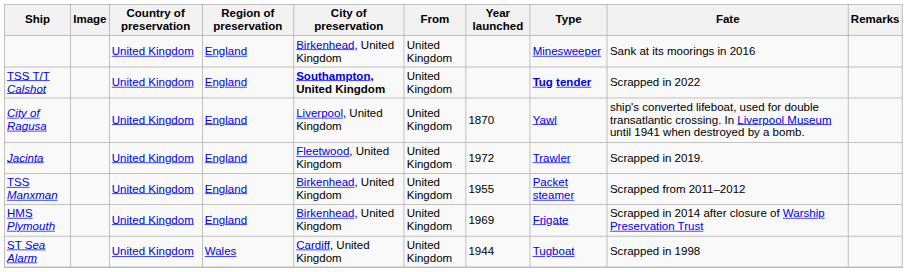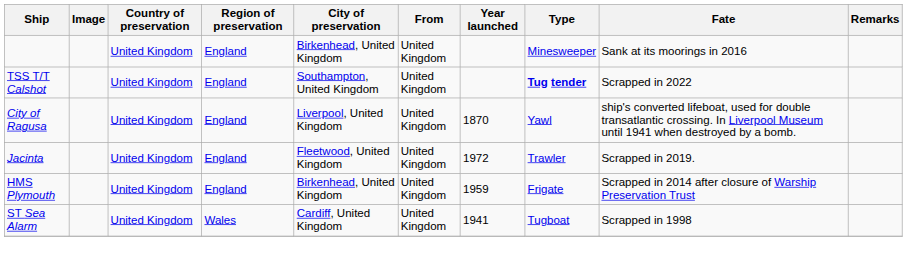 <table class="wikitable sortable">
 <tr>
 <th>Ship</th>
 <th>Image</th>
 <th>Country of preservation</th>
 <th>Region of preservation</th>
 <th>City of preservation</th>
 <th>From</th>
 <th>Year launched</th>
 <th>Type</th>
 <th>Fate</th>
 <th>Remarks</th>
 </tr>
 <tr>
 <td></td>
 <td></td>
 <td><a href='#'>United Kingdom</a></td>
 <td><a href='#'>England</a></td>
 <td><a href='#'>Birkenhead</a>, United Kingdom</td>
 <td> United Kingdom</td>
 <td></td>
 <td><a href='#'>Minesweeper</a></td>
 <td>Sank at its moorings in 2016</td>
 <td></td>
 </tr>
 <tr>
 <td data-sort-value=Calshot><a href='#'>TSS T/T <em>Calshot</em></a></td>
 <td></td>
 <td><a href='#'>United Kingdom</a></td>
 <td><a href='#'>England</a></td>
-<td><strong><a href='#'>Southampton</a>, United Kingdom</strong></td>
+<td><a href='#'>Southampton</a>, United Kingdom</td>
 <td> United Kingdom</td>
 <td></td>
 <td><strong><a href='#'>Tug</a> <a href='#'>tender</a></strong></td>
 <td>Scrapped in 2022</td>
 </tr>
 <tr>
 <td><a href='#'><em>City of Ragusa</em></a></td>
 <td></td>
 <td><a href='#'>United Kingdom</a></td>
 <td><a href='#'>England</a></td>
 <td><a href='#'>Liverpool</a>, United Kingdom</td>
 <td> United Kingdom</td>
 <td>1870</td>
 <td><a href='#'>Yawl</a></td>
 <td> ship's converted lifeboat, used for double transatlantic crossing. In <a href='#'>Liverpool Museum</a> until 1941 when destroyed by a bomb.</td>
 <td></td>
 </tr>
 <tr>
 <td><em><a href='#'>Jacinta</a></em></td>
 <td></td>
 <td><a href='#'>United Kingdom</a></td>
 <td><a href='#'>England</a></td>
 <td><a href='#'>Fleetwood</a>, United Kingdom</td>
 <td> United Kingdom</td>
 <td>1972</td>
 <td><a href='#'>Trawler</a></td>
 <td>Scrapped in 2019.</td>
 <td></td>
 </tr>
 <tr>
-<td><a href='#'>TSS <em>Manxman</em></a></td>
-<td></td>
-<td><a href='#'>United Kingdom</a></td>
-<td><a href='#'>England</a></td>
-<td><a href='#'>Birkenhead</a>, United Kingdom</td>
-<td> United Kingdom</td>
-<td>1955</td>
-<td><a href='#'>Packet steamer</a></td>
-<td>Scrapped from 2011–2012</td>
-<td></td>
-</tr>
-<tr>
 <td><a href='#'>HMS <em>Plymouth</em></a></td>
 <td></td>
 <td><a href='#'>United Kingdom</a></td>
 <td><a href='#'>England</a></td>
 <td><a href='#'>Birkenhead</a>, United Kingdom</td>
 <td> United Kingdom</td>
-<td>1969</td>
+<td>1959</td>
 <td><a href='#'>Frigate</a></td>
 <td>Scrapped in 2014 after closure of <a href='#'>Warship Preservation Trust</a></td>
 <td></td>
 </tr>
 <tr>
 <td><a href='#'>ST <em>Sea Alarm</em></a></td>
 <td></td>
 <td><a href='#'>United Kingdom</a></td>
 <td><a href='#'>Wales</a></td>
 <td><a href='#'>Cardiff</a>, United Kingdom</td>
 <td> United Kingdom</td>
-<td>1944</td>
+<td>1941</td>
 <td><a href='#'>Tugboat</a></td>
 <td>Scrapped in 1998</td>
 <td></td>
 </tr>
 <tr>
 </tr>
 </table>
